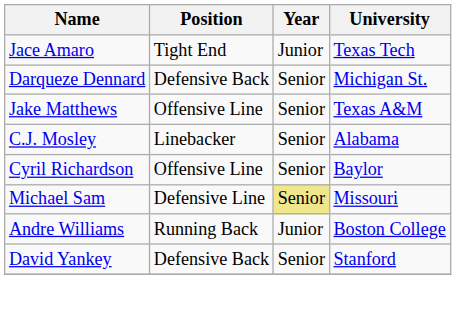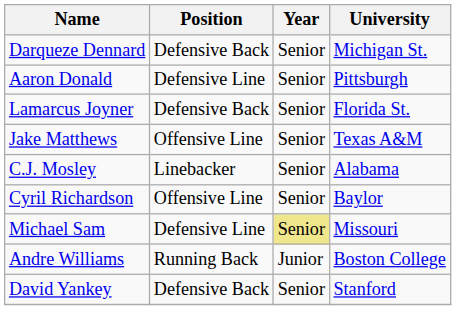 <table class="wikitable sortable" style="font-size:90%; text-align:left">
 <tr>
 <th>Name</th>
 <th>Position</th>
 <th>Year</th>
 <th>University</th>
 </tr>
 <tr>
-<td><a href='#'>Jace Amaro</a></td>
-<td>Tight End</td>
-<td>Junior</td>
-<td><a href='#'>Texas Tech</a></td>
-</tr>
-<tr>
 <td><a href='#'>Darqueze Dennard</a></td>
 <td>Defensive Back</td>
 <td>Senior</td>
 <td><a href='#'>Michigan St.</a></td>
+</tr>
+<tr>
+<td><a href='#'>Aaron Donald</a></td>
+<td>Defensive Line</td>
+<td>Senior</td>
+<td><a href='#'>Pittsburgh</a></td>
+</tr>
+<tr>
+<td><a href='#'>Lamarcus Joyner</a></td>
+<td>Defensive Back</td>
+<td>Senior</td>
+<td><a href='#'>Florida St.</a></td>
 </tr>
 <tr>
 <td><a href='#'>Jake Matthews</a></td>
 <td>Offensive Line</td>
 <td>Senior</td>
 <td><a href='#'>Texas A&M</a></td>
 </tr>
 <tr>
 <td><a href='#'>C.J. Mosley</a></td>
 <td>Linebacker</td>
 <td>Senior</td>
 <td><a href='#'>Alabama</a></td>
 </tr>
 <tr>
 <td><a href='#'>Cyril Richardson</a></td>
 <td>Offensive Line</td>
 <td>Senior</td>
 <td><a href='#'>Baylor</a></td>
 </tr>
 <tr>
 <td><a href='#'>Michael Sam</a></td>
 <td>Defensive Line</td>
 <td style="background: khaki;">Senior</td>
 <td><a href='#'>Missouri</a></td>
 </tr>
 <tr>
 <td><a href='#'>Andre Williams</a></td>
 <td>Running Back</td>
 <td>Junior</td>
 <td><a href='#'>Boston College</a></td>
 </tr>
 <tr>
 <td><a href='#'>David Yankey</a></td>
 <td>Defensive Back</td>
 <td>Senior</td>
 <td><a href='#'>Stanford</a></td>
 </tr>
 <tr>
 </tr>
 </table>
